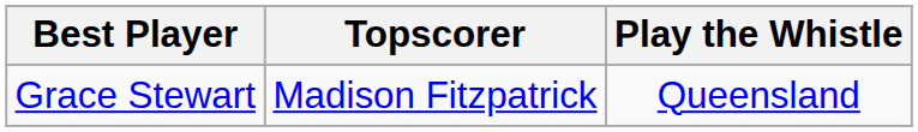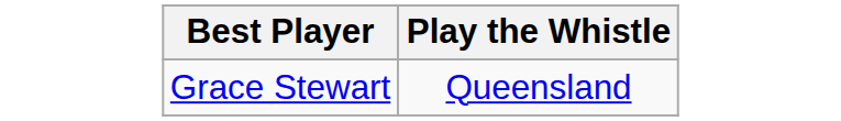 <table class=wikitable style="text-align:center; margin:auto">
 <tr>
 <th>Best Player</th>
-<th>Topscorer</th>
 <th>Play the Whistle</th>
 </tr>
 <tr>
 <td> <a href='#'>Grace Stewart</a></td>
-<td> <a href='#'>Madison Fitzpatrick</a></td>
 <td> <a href='#'>Queensland</a></td>
 </tr>
 </table>
